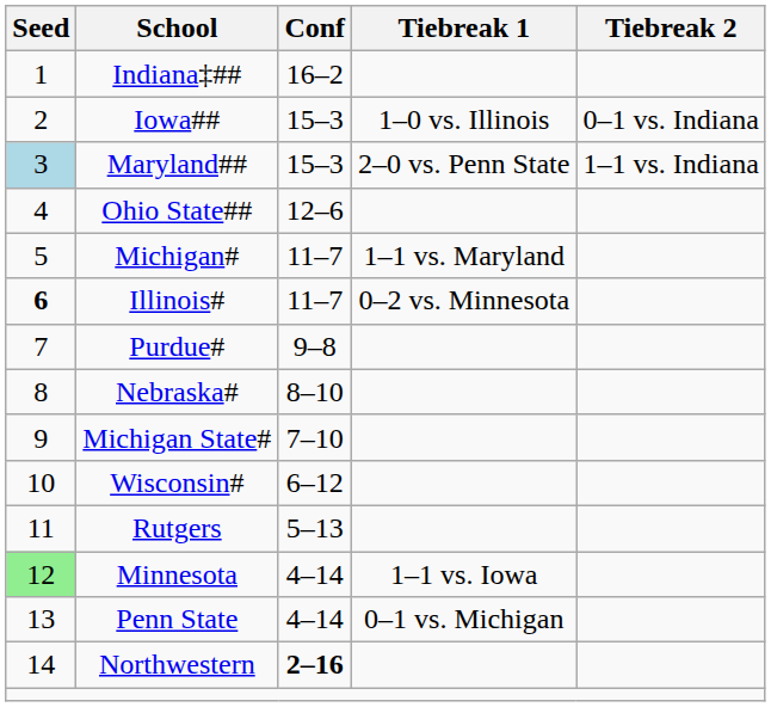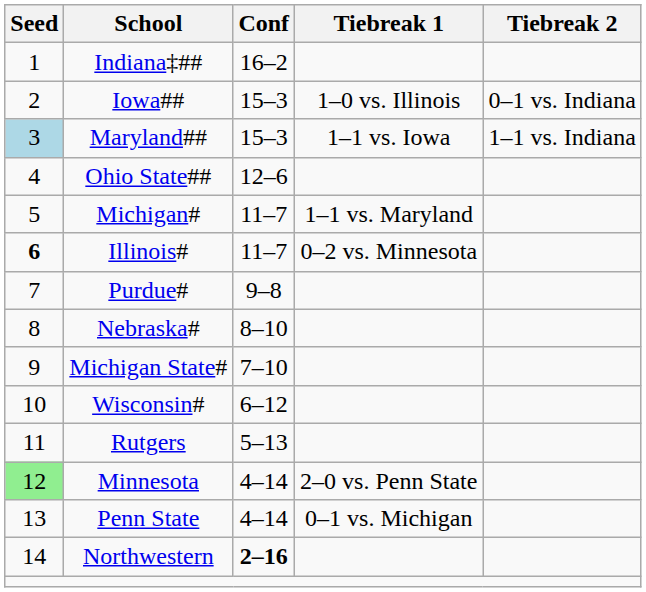 <table class="wikitable" style="text-align: center;">
 <tr>
 <th>Seed</th>
 <th>School</th>
 <th>Conf</th>
 <th>Tiebreak 1</th>
 <th>Tiebreak 2</th>
 </tr>
 <tr>
 <td>1</td>
 <td><a href='#'>Indiana</a>‡##</td>
 <td>16–2</td>
 <td></td>
 <td></td>
 </tr>
 <tr>
 <td>2</td>
 <td><a href='#'>Iowa</a>##</td>
 <td>15–3</td>
 <td>1–0 vs. Illinois</td>
 <td>0–1 vs. Indiana</td>
 </tr>
 <tr>
 <td style="background: lightblue;">3</td>
 <td><a href='#'>Maryland</a>##</td>
 <td>15–3</td>
-<td>2–0 vs. Penn State</td>
+<td>1–1 vs. Iowa</td>
 <td>1–1 vs. Indiana</td>
 </tr>
 <tr>
 <td>4</td>
 <td><a href='#'>Ohio State</a>##</td>
 <td>12–6</td>
 <td></td>
 <td></td>
 </tr>
 <tr>
 <td>5</td>
 <td><a href='#'>Michigan</a>#</td>
 <td>11–7</td>
 <td>1–1 vs. Maryland</td>
 <td></td>
 </tr>
 <tr>
 <td><strong>6</strong></td>
 <td><a href='#'>Illinois</a>#</td>
 <td>11–7</td>
 <td>0–2 vs. Minnesota</td>
 <td></td>
 </tr>
 <tr>
 <td>7</td>
 <td><a href='#'>Purdue</a>#</td>
 <td>9–8</td>
 <td></td>
 <td></td>
 </tr>
 <tr>
 <td>8</td>
 <td><a href='#'>Nebraska</a>#</td>
 <td>8–10</td>
 <td></td>
 <td></td>
 </tr>
 <tr>
 <td>9</td>
 <td><a href='#'>Michigan State</a>#</td>
 <td>7–10</td>
 <td></td>
 <td></td>
 </tr>
 <tr>
 <td>10</td>
 <td><a href='#'>Wisconsin</a>#</td>
 <td>6–12</td>
 <td></td>
 <td></td>
 </tr>
 <tr>
 <td>11</td>
 <td><a href='#'>Rutgers</a></td>
 <td>5–13</td>
 <td></td>
 <td></td>
 </tr>
 <tr>
 <td style="background: lightgreen;">12</td>
 <td><a href='#'>Minnesota</a></td>
 <td>4–14</td>
-<td>1–1 vs. Iowa</td>
+<td>2–0 vs. Penn State</td>
 <td></td>
 </tr>
 <tr>
 <td>13</td>
 <td><a href='#'>Penn State</a></td>
 <td>4–14</td>
 <td>0–1 vs. Michigan</td>
 <td></td>
 </tr>
 <tr>
 <td>14</td>
 <td><a href='#'>Northwestern</a></td>
 <td><strong>2–16</strong></td>
 <td></td>
 <td></td>
 </tr>
 <tr>
 <td colspan="6"></td>
 </tr>
 </table>
